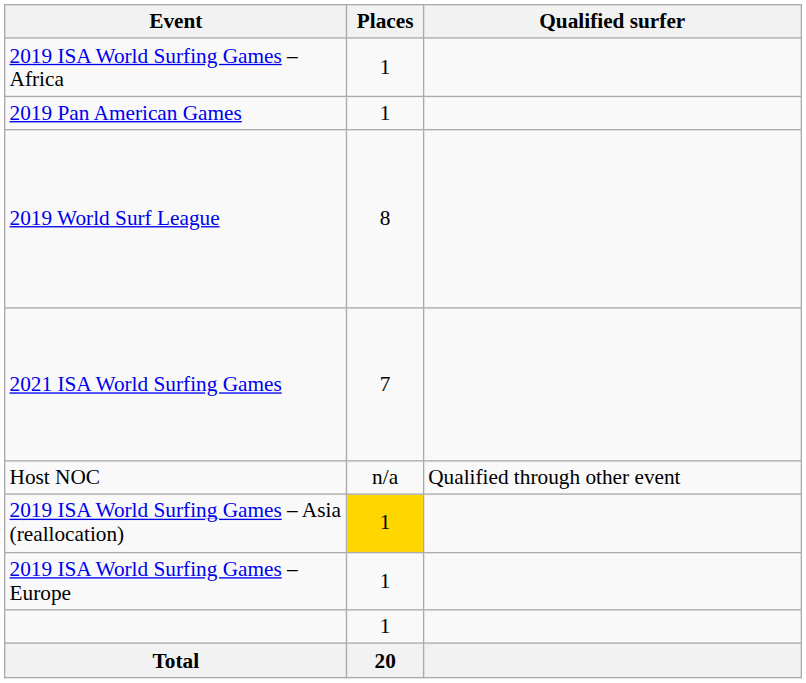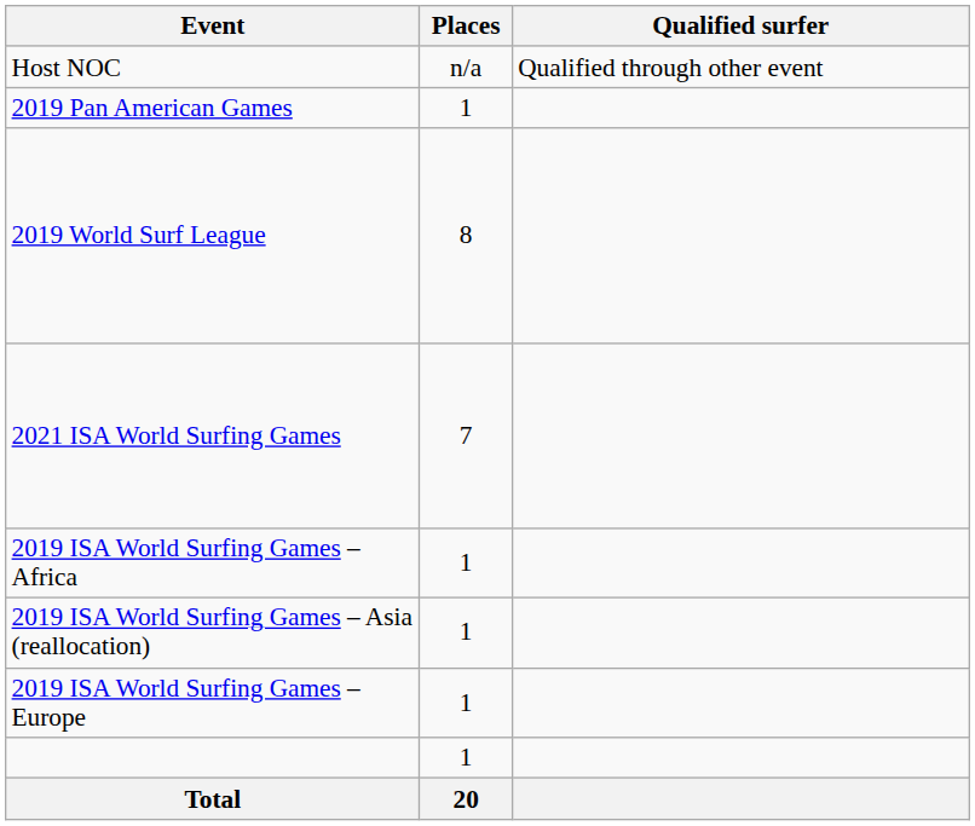 <table class="wikitable" style="text-align:left; font-size:100%" width=600>
 <tr>
 <th width=250>Event</th>
 <th width=50>Places</th>
 <th>Qualified surfer</th>
 </tr>
 <tr>
-<td><a href='#'>2019 ISA World Surfing Games</a> – Africa</td>
-<td align=center>1</td>
-<td></td>
+<td>Host NOC</td>
+<td align=center>n/a</td>
+<td>Qualified through other event</td>
 </tr>
 <tr>
 <td><a href='#'>2019 Pan American Games</a></td>
 <td align="center">1</td>
 <td></td>
 </tr>
 <tr>
 <td><a href='#'>2019 World Surf League</a></td>
 <td align=center>8</td>
 <td><br><br><br><br><br><br><br></td>
 </tr>
 <tr>
 <td><a href='#'>2021 ISA World Surfing Games</a></td>
 <td align=center>7</td>
 <td><br><br><br><br><br><br></td>
 </tr>
 <tr>
-<td>Host NOC</td>
-<td align=center>n/a</td>
-<td>Qualified through other event</td>
+<td><a href='#'>2019 ISA World Surfing Games</a> – Africa</td>
+<td align=center>1</td>
+<td></td>
 </tr>
 <tr>
 <td><a href='#'>2019 ISA World Surfing Games</a> – Asia (reallocation)</td>
-<td align=center style="background: gold;">1</td>
+<td align=center>1</td>
 <td></td>
 </tr>
 <tr>
 <td><a href='#'>2019 ISA World Surfing Games</a> – Europe</td>
 <td align=center>1</td>
 <td></td>
 </tr>
 <tr>
 <td></td>
 <td align=center>1</td>
 <td></td>
 </tr>
 <tr>
 <th>Total</th>
 <th>20</th>
 <th></th>
 </tr>
 </table>
